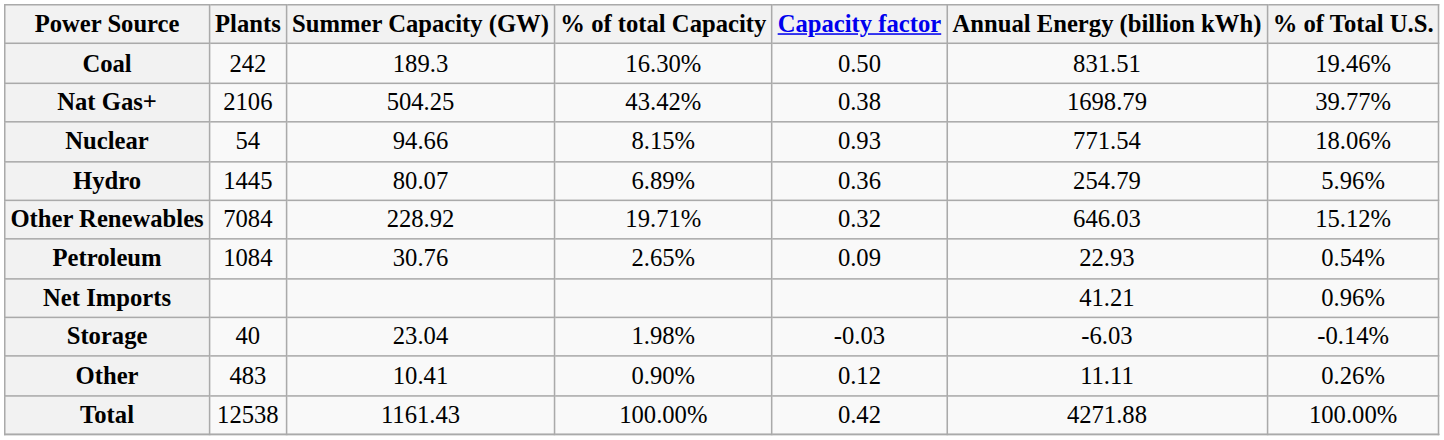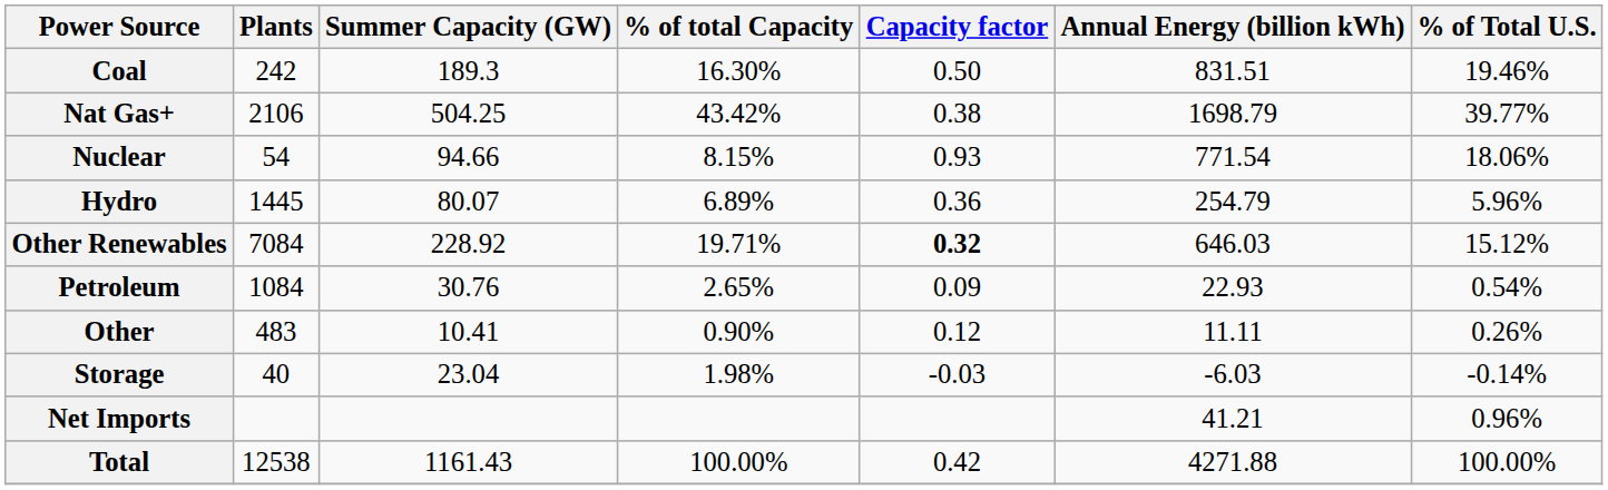 <table class="wikitable sortable" style="text-align:center">
 <tr>
 <th scope="col">Power Source</th>
 <th scope="col">Plants</th>
 <th scope="col">Summer Capacity (GW)</th>
 <th scope="col">% of total Capacity</th>
 <th scope="col"><a href='#'>Capacity factor</a></th>
 <th scope="col">Annual Energy (billion kWh)</th>
 <th scope="col">% of Total U.S.</th>
 </tr>
 <tr>
 <th scope="row"><strong> Coal</strong></th>
 <td>242</td>
 <td>189.3</td>
 <td>16.30%</td>
 <td>0.50</td>
 <td>831.51</td>
 <td>19.46%</td>
 </tr>
 <tr>
 <th scope="row"><strong> Nat Gas+</strong></th>
 <td>2106</td>
 <td>504.25</td>
 <td>43.42%</td>
 <td>0.38</td>
 <td>1698.79</td>
 <td>39.77%</td>
 </tr>
 <tr>
 <th scope="row"><strong> Nuclear</strong></th>
 <td>54</td>
 <td>94.66</td>
 <td>8.15%</td>
 <td>0.93</td>
 <td>771.54</td>
 <td>18.06%</td>
 </tr>
 <tr>
 <th scope="row"><strong> Hydro</strong></th>
 <td>1445</td>
 <td>80.07</td>
 <td>6.89%</td>
 <td>0.36</td>
 <td>254.79</td>
 <td>5.96%</td>
 </tr>
 <tr>
 <th scope="row"><strong>Other Renewables</strong></th>
 <td>7084</td>
 <td>228.92</td>
 <td>19.71%</td>
-<td>0.32</td>
+<td><strong>0.32</strong></td>
 <td>646.03</td>
 <td>15.12%</td>
 </tr>
 <tr>
 <th scope="row"><strong> Petroleum</strong></th>
 <td>1084</td>
 <td>30.76</td>
 <td>2.65%</td>
 <td>0.09</td>
 <td>22.93</td>
 <td>0.54%</td>
 </tr>
 <tr>
-<th scope="row"><strong> Net Imports</strong></th>
-<td></td>
-<td></td>
-<td></td>
-<td></td>
-<td>41.21</td>
-<td>0.96%</td>
+<th scope="row"><strong> Other</strong></th>
+<td>483</td>
+<td>10.41</td>
+<td>0.90%</td>
+<td>0.12</td>
+<td>11.11</td>
+<td>0.26%</td>
 </tr>
 <tr>
 <th scope="row"><strong> Storage</strong></th>
 <td>40</td>
 <td>23.04</td>
 <td>1.98%</td>
 <td>-0.03</td>
 <td>-6.03</td>
 <td>-0.14%</td>
 </tr>
 <tr>
-<th scope="row"><strong> Other</strong></th>
-<td>483</td>
-<td>10.41</td>
-<td>0.90%</td>
-<td>0.12</td>
-<td>11.11</td>
-<td>0.26%</td>
+<th scope="row"><strong> Net Imports</strong></th>
+<td></td>
+<td></td>
+<td></td>
+<td></td>
+<td>41.21</td>
+<td>0.96%</td>
 </tr>
 <tr class="sortbottom">
 <th scope="row"><strong> Total</strong></th>
 <td>12538</td>
 <td>1161.43</td>
 <td>100.00%</td>
 <td>0.42</td>
 <td>4271.88</td>
 <td>100.00%</td>
 </tr>
 <tr>
 </tr>
 </table>
